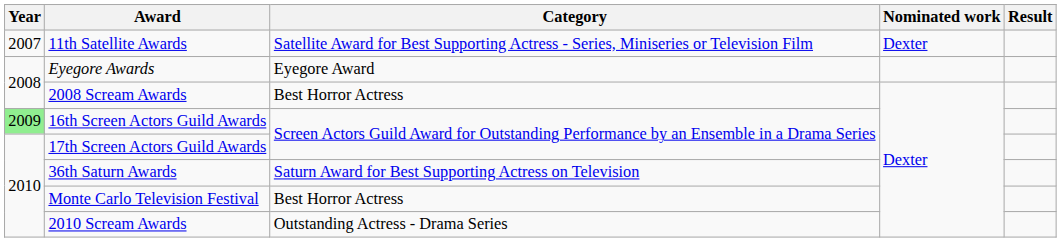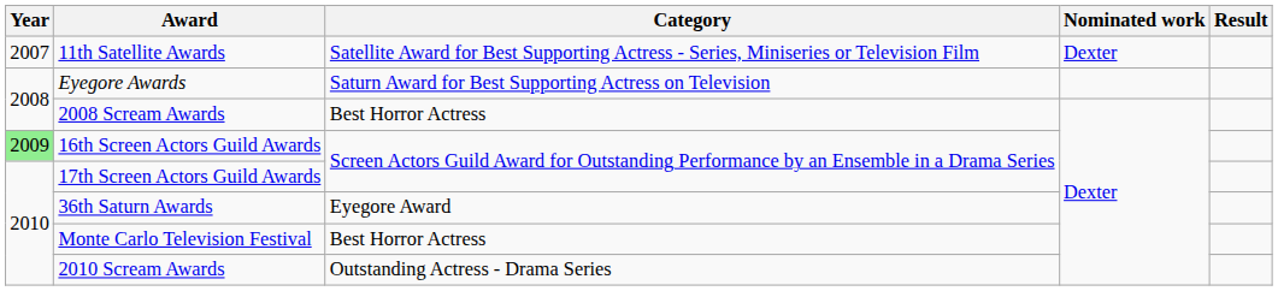 <table class="wikitable sortable">
 <tr>
 <th>Year</th>
 <th>Award</th>
 <th>Category</th>
 <th>Nominated work</th>
 <th class="wikitable unsortable">Result</th>
 </tr>
 <tr>
 <td>2007</td>
 <td><a href='#'>11th Satellite Awards</a></td>
 <td><a href='#'>Satellite Award for Best Supporting Actress - Series, Miniseries or Television Film</a></td>
 <td><a href='#'>Dexter</a></td>
 <td></td>
 </tr>
 <tr>
 <td rowspan="2">2008</td>
 <td><em>Eyegore Awards</em></td>
-<td>Eyegore Award</td>
+<td><a href='#'>Saturn Award for Best Supporting Actress on Television</a></td>
 <td></td>
 <td></td>
 </tr>
 <tr>
 <td><a href='#'>2008 Scream Awards</a></td>
 <td>Best Horror Actress</td>
 <td rowspan="6"><a href='#'>Dexter</a></td>
 <td></td>
 </tr>
 <tr>
 <td style="background: lightgreen;">2009</td>
 <td><a href='#'>16th Screen Actors Guild Awards</a></td>
 <td rowspan="2"><a href='#'>Screen Actors Guild Award for Outstanding Performance by an Ensemble in a Drama Series</a></td>
 <td></td>
 </tr>
 <tr>
 <td rowspan="4">2010</td>
 <td><a href='#'>17th Screen Actors Guild Awards</a></td>
 <td></td>
 </tr>
 <tr>
 <td><a href='#'>36th Saturn Awards</a></td>
-<td><a href='#'>Saturn Award for Best Supporting Actress on Television</a></td>
+<td>Eyegore Award</td>
 <td></td>
 </tr>
 <tr>
 <td><a href='#'>Monte Carlo Television Festival</a></td>
 <td>Best Horror Actress</td>
 <td></td>
 </tr>
 <tr>
 <td><a href='#'>2010 Scream Awards</a></td>
 <td>Outstanding Actress - Drama Series</td>
 <td></td>
 </tr>
 </table>
